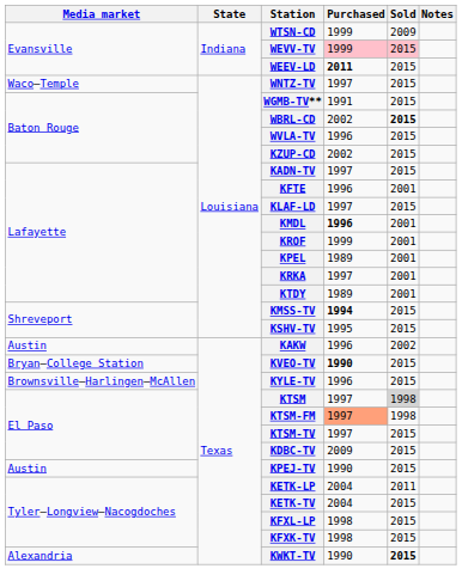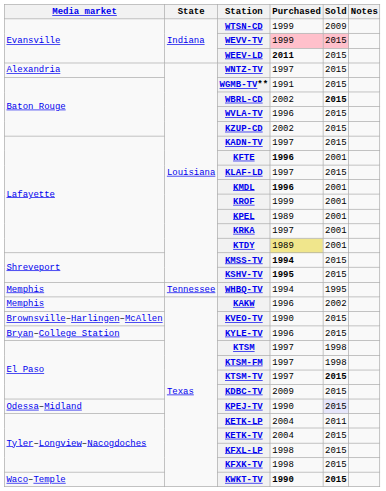 <table class="wikitable sortable">
 <tr>
 <th scope="col"><a href='#'>Media market</a></th>
 <th scope="col">State</th>
 <th scope="col">Station</th>
 <th scope="col">Purchased</th>
 <th scope="col">Sold</th>
 <th scope="col" class="unsortable">Notes</th>
 </tr>
 <tr>
 <td rowspan="3"><a href='#'>Evansville</a></td>
 <td rowspan="3"><a href='#'>Indiana</a></td>
 <th scope="row"><a href='#'>WTSN-CD</a></th>
 <td>1999</td>
 <td>2009</td>
 <td></td>
 </tr>
 <tr>
 <th scope="row"><a href='#'>WEVV-TV</a></th>
 <td style="background: pink;">1999</td>
 <td style="background: pink;">2015</td>
 <td></td>
 </tr>
 <tr>
 <th scope="row"><a href='#'>WEEV-LD</a></th>
 <td><strong>2011</strong></td>
 <td>2015</td>
 <td></td>
 </tr>
 <tr>
-<td><a href='#'>Waco</a>–<a href='#'>Temple</a></td>
+<td><a href='#'>Alexandria</a></td>
 <td rowspan="15"><a href='#'>Louisiana</a></td>
 <th scope="row"><a href='#'>WNTZ-TV</a></th>
 <td>1997</td>
 <td>2015</td>
 <td></td>
 </tr>
 <tr>
 <td rowspan="4"><a href='#'>Baton Rouge</a></td>
 <th scope="row"><a href='#'>WGMB-TV</a>**</th>
 <td>1991</td>
 <td>2015</td>
 <td></td>
 </tr>
 <tr>
 <th scope="row"><a href='#'>WBRL-CD</a></th>
 <td>2002</td>
 <td><strong>2015</strong></td>
 <td></td>
 </tr>
 <tr>
 <th scope="row"><a href='#'>WVLA-TV</a></th>
 <td>1996</td>
 <td>2015</td>
 <td></td>
 </tr>
 <tr>
 <th scope="row"><a href='#'>KZUP-CD</a></th>
 <td>2002</td>
 <td>2015</td>
 <td></td>
 </tr>
 <tr>
 <td rowspan="8"><a href='#'>Lafayette</a></td>
 <th scope="row"><a href='#'>KADN-TV</a></th>
 <td>1997</td>
 <td>2015</td>
 <td></td>
 </tr>
 <tr>
 <th scope="row"><a href='#'>KFTE</a></th>
-<td>1996</td>
+<td><strong>1996</strong></td>
 <td>2001</td>
 <td></td>
 </tr>
 <tr>
 <th scope="row"><a href='#'>KLAF-LD</a></th>
 <td>1997</td>
 <td>2015</td>
 <td></td>
 </tr>
 <tr>
 <th scope="row"><a href='#'>KMDL</a></th>
 <td><strong>1996</strong></td>
 <td>2001</td>
 <td></td>
 </tr>
 <tr>
 <th scope="row"><a href='#'>KROF</a></th>
 <td>1999</td>
 <td>2001</td>
 <td></td>
 </tr>
 <tr>
 <th scope="row"><a href='#'>KPEL</a></th>
 <td>1989</td>
 <td>2001</td>
 <td></td>
 </tr>
 <tr>
 <th scope="row"><a href='#'>KRKA</a></th>
 <td>1997</td>
 <td>2001</td>
 <td></td>
 </tr>
 <tr>
 <th scope="row"><a href='#'>KTDY</a></th>
-<td>1989</td>
+<td style="background: khaki;">1989</td>
 <td>2001</td>
 <td></td>
 </tr>
 <tr>
 <td rowspan="2"><a href='#'>Shreveport</a></td>
 <th scope="row"><a href='#'>KMSS-TV</a></th>
 <td><strong>1994</strong></td>
 <td>2015</td>
 <td></td>
 </tr>
 <tr>
 <th scope="row"><a href='#'>KSHV-TV</a></th>
-<td>1995</td>
+<td><strong>1995</strong></td>
 <td>2015</td>
 <td></td>
 </tr>
 <tr>
-<td><a href='#'>Austin</a></td>
+<td><a href='#'>Memphis</a></td>
+<td><a href='#'>Tennessee</a></td>
+<th scope="row"><a href='#'>WHBQ-TV</a></th>
+<td>1994</td>
+<td>1995</td>
+<td></td>
+</tr>
+<tr>
+<td><a href='#'>Memphis</a></td>
 <td rowspan="13"><a href='#'>Texas</a></td>
 <th scope="row"><a href='#'>KAKW</a></th>
 <td>1996</td>
 <td>2002</td>
 <td></td>
 </tr>
 <tr>
-<td><a href='#'>Bryan</a>–<a href='#'>College Station</a></td>
+<td><a href='#'>Brownsville</a>–<a href='#'>Harlingen</a>–<a href='#'>McAllen</a></td>
 <th scope="row"><a href='#'>KVEO-TV</a></th>
-<td><strong>1990</strong></td>
+<td>1990</td>
 <td>2015</td>
 <td></td>
 </tr>
 <tr>
-<td><a href='#'>Brownsville</a>–<a href='#'>Harlingen</a>–<a href='#'>McAllen</a></td>
+<td><a href='#'>Bryan</a>–<a href='#'>College Station</a></td>
 <th scope="row"><a href='#'>KYLE-TV</a></th>
 <td>1996</td>
 <td>2015</td>
 <td></td>
 </tr>
 <tr>
 <td rowspan="4"><a href='#'>El Paso</a></td>
 <th scope="row"><a href='#'>KTSM</a></th>
 <td>1997</td>
-<td style="background: lightgrey;">1998</td>
+<td>1998</td>
 <td></td>
 </tr>
 <tr>
 <th scope="row"><a href='#'>KTSM-FM</a></th>
-<td style="background: lightsalmon;">1997</td>
+<td>1997</td>
 <td>1998</td>
 <td></td>
 </tr>
 <tr>
 <th scope="row"><a href='#'>KTSM-TV</a></th>
 <td>1997</td>
-<td>2015</td>
+<td><strong>2015</strong></td>
 <td></td>
 </tr>
 <tr>
 <th scope="row"><a href='#'>KDBC-TV</a></th>
 <td>2009</td>
 <td>2015</td>
 <td></td>
 </tr>
 <tr>
-<td><a href='#'>Austin</a></td>
+<td><a href='#'>Odessa</a>–<a href='#'>Midland</a></td>
 <th scope="row"><a href='#'>KPEJ-TV</a></th>
 <td>1990</td>
-<td>2015</td>
+<td style="background: lavender;">2015</td>
 <td></td>
 </tr>
 <tr>
 <td rowspan="4"><a href='#'>Tyler</a>–<a href='#'>Longview</a>–<a href='#'>Nacogdoches</a></td>
 <th scope="row"><a href='#'>KETK-LP</a></th>
 <td>2004</td>
 <td>2011</td>
 <td></td>
 </tr>
 <tr>
 <th scope="row"><a href='#'>KETK-TV</a></th>
 <td>2004</td>
 <td>2015</td>
 <td></td>
 </tr>
 <tr>
 <th scope="row"><a href='#'>KFXL-LP</a></th>
 <td>1998</td>
 <td>2015</td>
 <td></td>
 </tr>
 <tr>
 <th scope="row"><a href='#'>KFXK-TV</a></th>
 <td>1998</td>
 <td>2015</td>
 <td></td>
 </tr>
 <tr>
-<td><a href='#'>Alexandria</a></td>
+<td><a href='#'>Waco</a>–<a href='#'>Temple</a></td>
 <th scope="row"><a href='#'>KWKT-TV</a></th>
-<td>1990</td>
+<td><strong>1990</strong></td>
 <td><strong>2015</strong></td>
 <td></td>
 </tr>
 </table>
